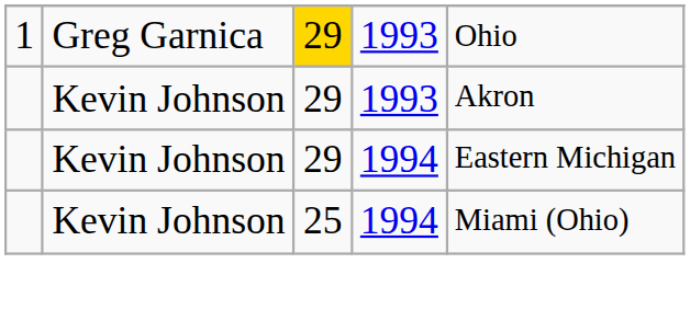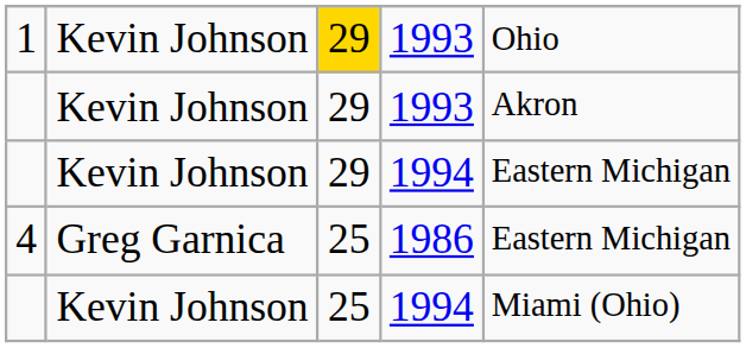 <table class="wikitable">
 <tr>
 </tr>
 <tr>
 <td>1</td>
-<td>Greg Garnica</td>
+<td>Kevin Johnson</td>
 <td style="background: gold;">29</td>
 <td><a href='#'>1993</a></td>
 <td style="font-size:80%;">Ohio</td>
 </tr>
 <tr>
 <td></td>
 <td>Kevin Johnson</td>
 <td>29</td>
 <td><a href='#'>1993</a></td>
 <td style="font-size:80%;">Akron</td>
 </tr>
 <tr>
 <td></td>
 <td>Kevin Johnson</td>
 <td>29</td>
 <td><a href='#'>1994</a></td>
 <td style="font-size:80%;">Eastern Michigan</td>
 </tr>
 <tr>
+<td>4</td>
+<td>Greg Garnica</td>
+<td>25</td>
+<td><a href='#'>1986</a></td>
+<td style="font-size:80%;">Eastern Michigan</td>
+</tr>
+<tr>
 <td></td>
 <td>Kevin Johnson</td>
 <td>25</td>
 <td><a href='#'>1994</a></td>
 <td style="font-size:80%;">Miami (Ohio)</td>
 </tr>
 </table>
